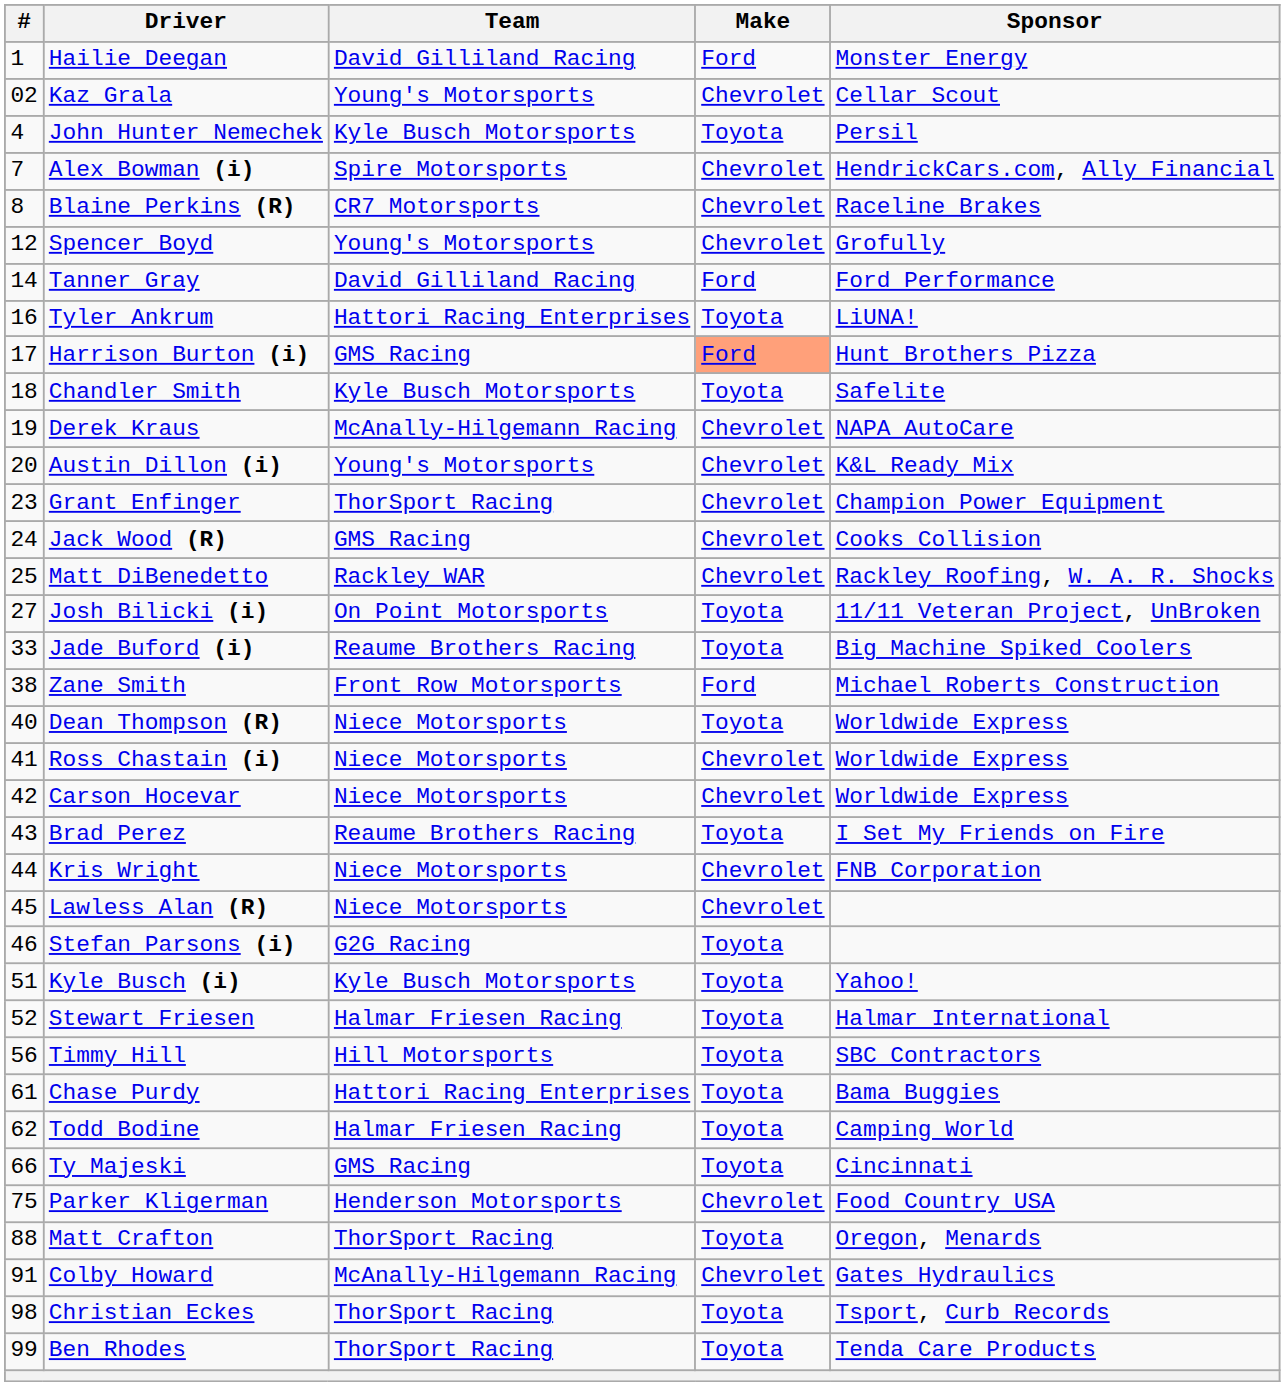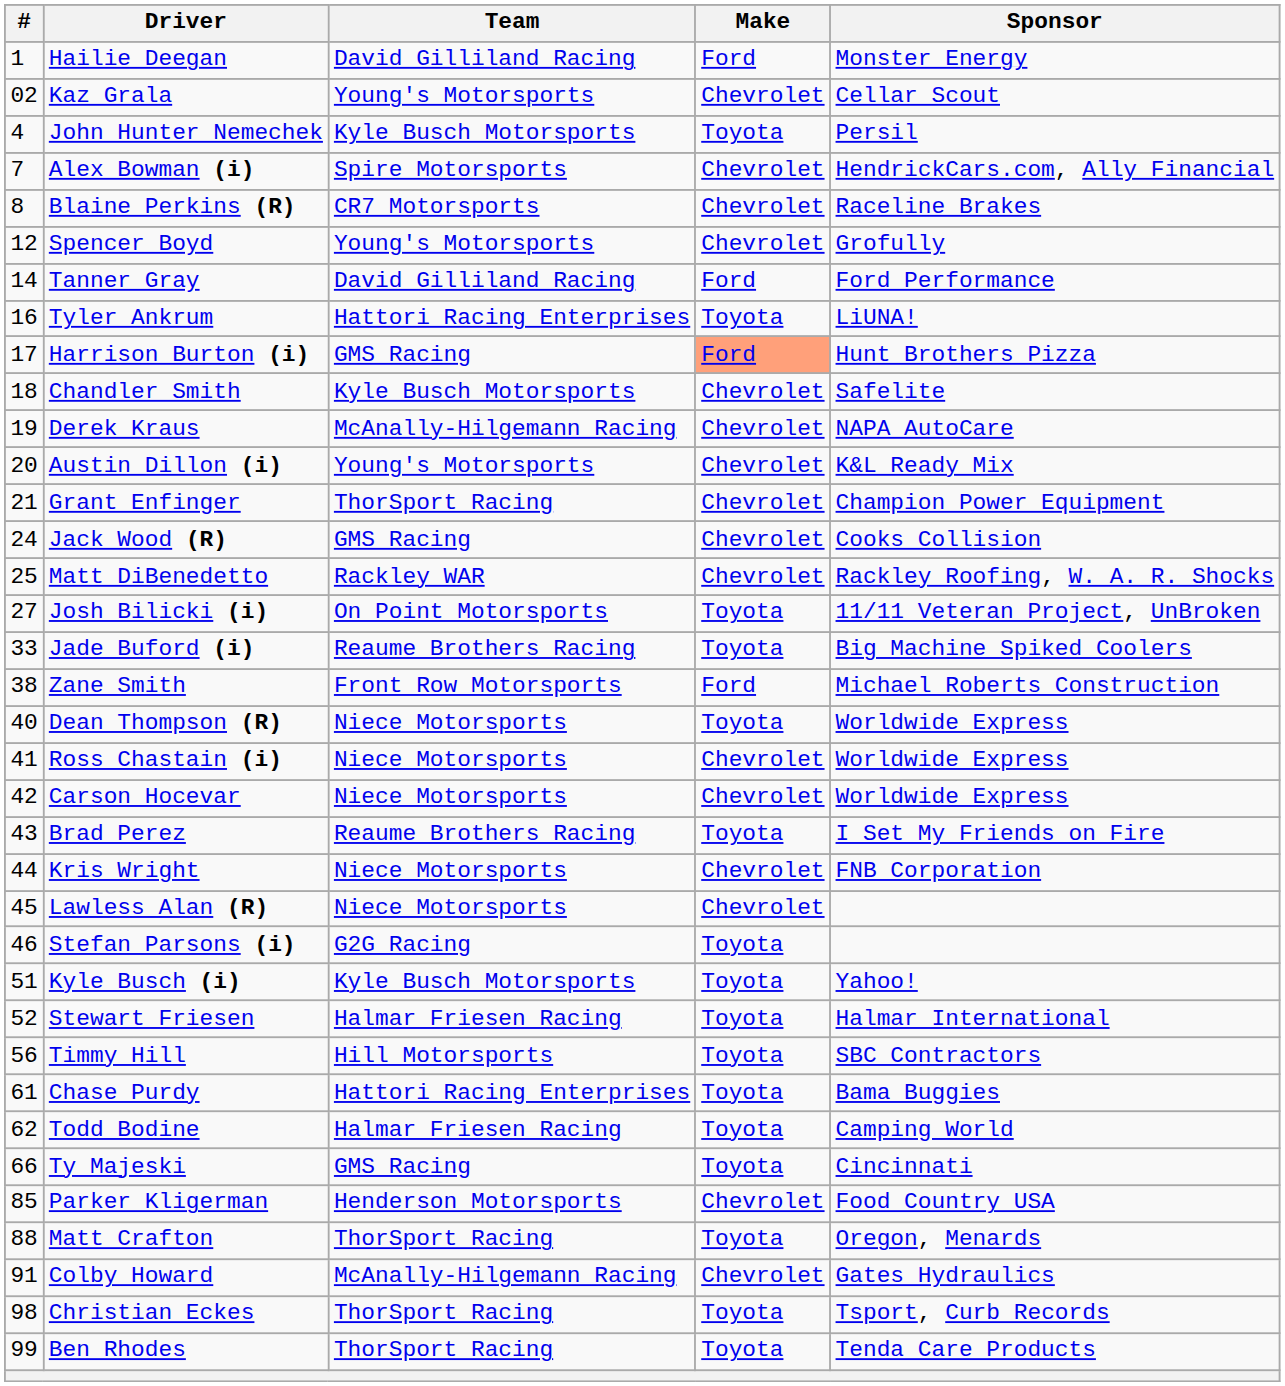 <table class="wikitable" style="font-size:95%">
 <tr>
 <th>#</th>
 <th>Driver</th>
 <th>Team</th>
 <th>Make</th>
 <th>Sponsor</th>
 </tr>
 <tr>
 <td>1</td>
 <td><a href='#'>Hailie Deegan</a></td>
 <td><a href='#'>David Gilliland Racing</a></td>
 <td><a href='#'>Ford</a></td>
 <td><a href='#'>Monster Energy</a></td>
 </tr>
 <tr>
 <td>02</td>
 <td><a href='#'>Kaz Grala</a></td>
 <td><a href='#'>Young's Motorsports</a></td>
 <td><a href='#'>Chevrolet</a></td>
 <td><a href='#'>Cellar Scout</a></td>
 </tr>
 <tr>
 <td>4</td>
 <td nowrap><a href='#'>John Hunter Nemechek</a></td>
 <td><a href='#'>Kyle Busch Motorsports</a></td>
 <td><a href='#'>Toyota</a></td>
 <td><a href='#'>Persil</a></td>
 </tr>
 <tr>
 <td>7</td>
 <td><a href='#'>Alex Bowman</a> <strong>(i)</strong></td>
 <td><a href='#'>Spire Motorsports</a></td>
 <td><a href='#'>Chevrolet</a></td>
 <td nowrap><a href='#'>HendrickCars.com</a>, <a href='#'>Ally Financial</a></td>
 </tr>
 <tr>
 <td>8</td>
 <td><a href='#'>Blaine Perkins</a> <strong>(R)</strong></td>
 <td><a href='#'>CR7 Motorsports</a></td>
 <td><a href='#'>Chevrolet</a></td>
 <td><a href='#'>Raceline Brakes</a></td>
 </tr>
 <tr>
 <td>12</td>
 <td><a href='#'>Spencer Boyd</a></td>
 <td><a href='#'>Young's Motorsports</a></td>
 <td><a href='#'>Chevrolet</a></td>
 <td><a href='#'>Grofully</a></td>
 </tr>
 <tr>
 <td>14</td>
 <td><a href='#'>Tanner Gray</a></td>
 <td><a href='#'>David Gilliland Racing</a></td>
 <td><a href='#'>Ford</a></td>
 <td><a href='#'>Ford Performance</a></td>
 </tr>
 <tr>
 <td>16</td>
 <td><a href='#'>Tyler Ankrum</a></td>
 <td><a href='#'>Hattori Racing Enterprises</a></td>
 <td><a href='#'>Toyota</a></td>
 <td><a href='#'>LiUNA!</a></td>
 </tr>
 <tr>
 <td>17</td>
 <td><a href='#'>Harrison Burton</a> <strong>(i)</strong></td>
 <td><a href='#'>GMS Racing</a></td>
 <td style="background: lightsalmon;"><a href='#'>Ford</a></td>
 <td><a href='#'>Hunt Brothers Pizza</a></td>
 </tr>
 <tr>
 <td>18</td>
 <td><a href='#'>Chandler Smith</a></td>
 <td><a href='#'>Kyle Busch Motorsports</a></td>
-<td><a href='#'>Toyota</a></td>
+<td><a href='#'>Chevrolet</a></td>
 <td><a href='#'>Safelite</a></td>
 </tr>
 <tr>
 <td>19</td>
 <td><a href='#'>Derek Kraus</a></td>
 <td nowrap><a href='#'>McAnally-Hilgemann Racing</a></td>
 <td><a href='#'>Chevrolet</a></td>
 <td><a href='#'>NAPA AutoCare</a></td>
 </tr>
 <tr>
 <td>20</td>
 <td><a href='#'>Austin Dillon</a> <strong>(i)</strong></td>
 <td><a href='#'>Young's Motorsports</a></td>
 <td><a href='#'>Chevrolet</a></td>
 <td><a href='#'>K&L Ready Mix</a></td>
 </tr>
 <tr>
-<td>23</td>
+<td>21</td>
 <td><a href='#'>Grant Enfinger</a></td>
 <td><a href='#'>ThorSport Racing</a></td>
 <td><a href='#'>Chevrolet</a></td>
 <td><a href='#'>Champion Power Equipment</a></td>
 </tr>
 <tr>
 <td>24</td>
 <td><a href='#'>Jack Wood</a> <strong>(R)</strong></td>
 <td><a href='#'>GMS Racing</a></td>
 <td><a href='#'>Chevrolet</a></td>
 <td><a href='#'>Cooks Collision</a></td>
 </tr>
 <tr>
 <td>25</td>
 <td><a href='#'>Matt DiBenedetto</a></td>
 <td><a href='#'>Rackley WAR</a></td>
 <td><a href='#'>Chevrolet</a></td>
 <td><a href='#'>Rackley Roofing</a>, <a href='#'>W. A. R. Shocks</a></td>
 </tr>
 <tr>
 <td>27</td>
 <td><a href='#'>Josh Bilicki</a> <strong>(i)</strong></td>
 <td><a href='#'>On Point Motorsports</a></td>
 <td><a href='#'>Toyota</a></td>
 <td><a href='#'>11/11 Veteran Project</a>, <a href='#'>UnBroken</a></td>
 </tr>
 <tr>
 <td>33</td>
 <td><a href='#'>Jade Buford</a> <strong>(i)</strong></td>
 <td><a href='#'>Reaume Brothers Racing</a></td>
 <td><a href='#'>Toyota</a></td>
 <td><a href='#'>Big Machine Spiked Coolers</a></td>
 </tr>
 <tr>
 <td>38</td>
 <td><a href='#'>Zane Smith</a></td>
 <td><a href='#'>Front Row Motorsports</a></td>
 <td><a href='#'>Ford</a></td>
 <td><a href='#'>Michael Roberts Construction</a></td>
 </tr>
 <tr>
 <td>40</td>
 <td><a href='#'>Dean Thompson</a> <strong>(R)</strong></td>
 <td><a href='#'>Niece Motorsports</a></td>
 <td><a href='#'>Toyota</a></td>
 <td><a href='#'>Worldwide Express</a></td>
 </tr>
 <tr>
 <td>41</td>
 <td><a href='#'>Ross Chastain</a> <strong>(i)</strong></td>
 <td><a href='#'>Niece Motorsports</a></td>
 <td><a href='#'>Chevrolet</a></td>
 <td><a href='#'>Worldwide Express</a></td>
 </tr>
 <tr>
 <td>42</td>
 <td><a href='#'>Carson Hocevar</a></td>
 <td><a href='#'>Niece Motorsports</a></td>
 <td><a href='#'>Chevrolet</a></td>
 <td><a href='#'>Worldwide Express</a></td>
 </tr>
 <tr>
 <td>43</td>
 <td><a href='#'>Brad Perez</a></td>
 <td><a href='#'>Reaume Brothers Racing</a></td>
 <td><a href='#'>Toyota</a></td>
 <td><a href='#'>I Set My Friends on Fire</a></td>
 </tr>
 <tr>
 <td>44</td>
 <td><a href='#'>Kris Wright</a></td>
 <td><a href='#'>Niece Motorsports</a></td>
 <td><a href='#'>Chevrolet</a></td>
 <td><a href='#'>FNB Corporation</a></td>
 </tr>
 <tr>
 <td>45</td>
 <td><a href='#'>Lawless Alan</a> <strong>(R)</strong></td>
 <td><a href='#'>Niece Motorsports</a></td>
 <td><a href='#'>Chevrolet</a></td>
 <td></td>
 </tr>
 <tr>
 <td>46</td>
 <td><a href='#'>Stefan Parsons</a> <strong>(i)</strong></td>
 <td><a href='#'>G2G Racing</a></td>
 <td><a href='#'>Toyota</a></td>
 <td></td>
 </tr>
 <tr>
 <td>51</td>
 <td><a href='#'>Kyle Busch</a> <strong>(i)</strong></td>
 <td><a href='#'>Kyle Busch Motorsports</a></td>
 <td><a href='#'>Toyota</a></td>
 <td><a href='#'>Yahoo!</a></td>
 </tr>
 <tr>
 <td>52</td>
 <td><a href='#'>Stewart Friesen</a></td>
 <td><a href='#'>Halmar Friesen Racing</a></td>
 <td><a href='#'>Toyota</a></td>
 <td><a href='#'>Halmar International</a></td>
 </tr>
 <tr>
 <td>56</td>
 <td><a href='#'>Timmy Hill</a></td>
 <td><a href='#'>Hill Motorsports</a></td>
 <td><a href='#'>Toyota</a></td>
 <td><a href='#'>SBC Contractors</a></td>
 </tr>
 <tr>
 <td>61</td>
 <td><a href='#'>Chase Purdy</a></td>
 <td><a href='#'>Hattori Racing Enterprises</a></td>
 <td><a href='#'>Toyota</a></td>
 <td><a href='#'>Bama Buggies</a></td>
 </tr>
 <tr>
 <td>62</td>
 <td><a href='#'>Todd Bodine</a></td>
 <td><a href='#'>Halmar Friesen Racing</a></td>
 <td><a href='#'>Toyota</a></td>
 <td><a href='#'>Camping World</a></td>
 </tr>
 <tr>
 <td>66</td>
 <td><a href='#'>Ty Majeski</a></td>
 <td><a href='#'>GMS Racing</a></td>
 <td><a href='#'>Toyota</a></td>
 <td><a href='#'>Cincinnati</a></td>
 </tr>
 <tr>
-<td>75</td>
+<td>85</td>
 <td><a href='#'>Parker Kligerman</a></td>
 <td><a href='#'>Henderson Motorsports</a></td>
 <td><a href='#'>Chevrolet</a></td>
 <td><a href='#'>Food Country USA</a></td>
 </tr>
 <tr>
 <td>88</td>
 <td><a href='#'>Matt Crafton</a></td>
 <td><a href='#'>ThorSport Racing</a></td>
 <td><a href='#'>Toyota</a></td>
 <td><a href='#'>Oregon</a>, <a href='#'>Menards</a></td>
 </tr>
 <tr>
 <td>91</td>
 <td><a href='#'>Colby Howard</a></td>
 <td><a href='#'>McAnally-Hilgemann Racing</a></td>
 <td><a href='#'>Chevrolet</a></td>
 <td><a href='#'>Gates Hydraulics</a></td>
 </tr>
 <tr>
 <td>98</td>
 <td><a href='#'>Christian Eckes</a></td>
 <td><a href='#'>ThorSport Racing</a></td>
 <td><a href='#'>Toyota</a></td>
 <td><a href='#'>Tsport</a>, <a href='#'>Curb Records</a></td>
 </tr>
 <tr>
 <td>99</td>
 <td><a href='#'>Ben Rhodes</a></td>
 <td><a href='#'>ThorSport Racing</a></td>
 <td><a href='#'>Toyota</a></td>
 <td><a href='#'>Tenda Care Products</a></td>
 </tr>
 <tr>
 <th colspan="5"></th>
 </tr>
 </table>
